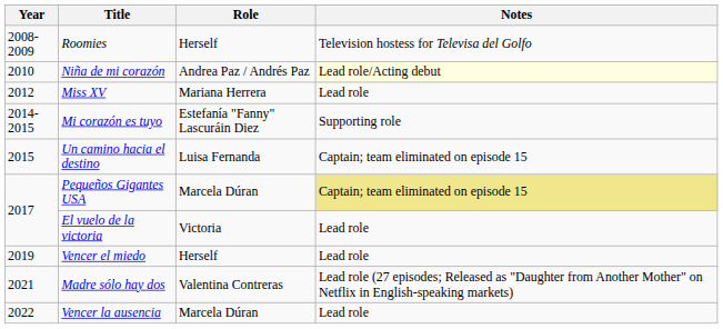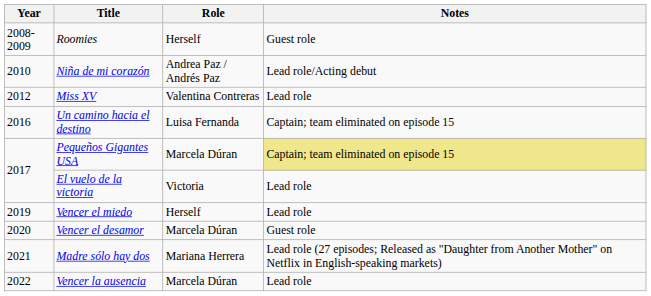 <table class="wikitable sortable">
 <tr>
 <th>Year</th>
 <th>Title</th>
 <th>Role</th>
 <th>Notes</th>
 </tr>
 <tr>
 <td>2008-2009</td>
 <td><em>Roomies</em></td>
 <td>Herself</td>
-<td>Television hostess for <em>Televisa del Golfo</em></td>
+<td>Guest role</td>
 </tr>
 <tr>
 <td>2010</td>
 <td><em><a href='#'>Niña de mi corazón</a></em></td>
 <td>Andrea Paz / Andrés Paz</td>
-<td style="background: lightyellow;">Lead role/Acting debut</td>
+<td>Lead role/Acting debut</td>
 </tr>
 <tr>
 <td>2012</td>
 <td><em><a href='#'>Miss XV</a></em></td>
-<td>Mariana Herrera</td>
+<td>Valentina Contreras</td>
 <td>Lead role</td>
 </tr>
 <tr>
-<td>2014-2015</td>
-<td><em><a href='#'>Mi corazón es tuyo</a></em></td>
-<td>Estefanía "Fanny" Lascuráin Diez</td>
-<td>Supporting role</td>
-</tr>
-<tr>
-<td>2015</td>
+<td>2016</td>
 <td><em><a href='#'>Un camino hacia el destino</a></em></td>
 <td>Luisa Fernanda</td>
 <td>Captain; team eliminated on episode 15</td>
 </tr>
 <tr>
 <td rowspan="2">2017</td>
 <td><em><a href='#'>Pequeños Gigantes USA</a></em></td>
 <td>Marcela Dúran</td>
 <td style="background: khaki;">Captain; team eliminated on episode 15</td>
 </tr>
 <tr>
 <td><em><a href='#'>El vuelo de la victoria</a></em></td>
 <td>Victoria</td>
 <td>Lead role</td>
 </tr>
 <tr>
 <td>2019</td>
 <td><em><a href='#'>Vencer el miedo</a></em></td>
 <td>Herself</td>
 <td>Lead role</td>
 </tr>
 <tr>
+<td>2020</td>
+<td><em><a href='#'>Vencer el desamor</a></em></td>
+<td>Marcela Dúran</td>
+<td>Guest role</td>
+</tr>
+<tr>
 <td>2021</td>
 <td><em><a href='#'>Madre sólo hay dos</a></em></td>
-<td>Valentina Contreras</td>
+<td>Mariana Herrera</td>
 <td>Lead role (27 episodes; Released as "Daughter from Another Mother" on Netflix in English-speaking markets)</td>
 </tr>
 <tr>
 <td>2022</td>
 <td><em><a href='#'>Vencer la ausencia</a></em></td>
 <td>Marcela Dúran</td>
 <td>Lead role</td>
 </tr>
 </table>
